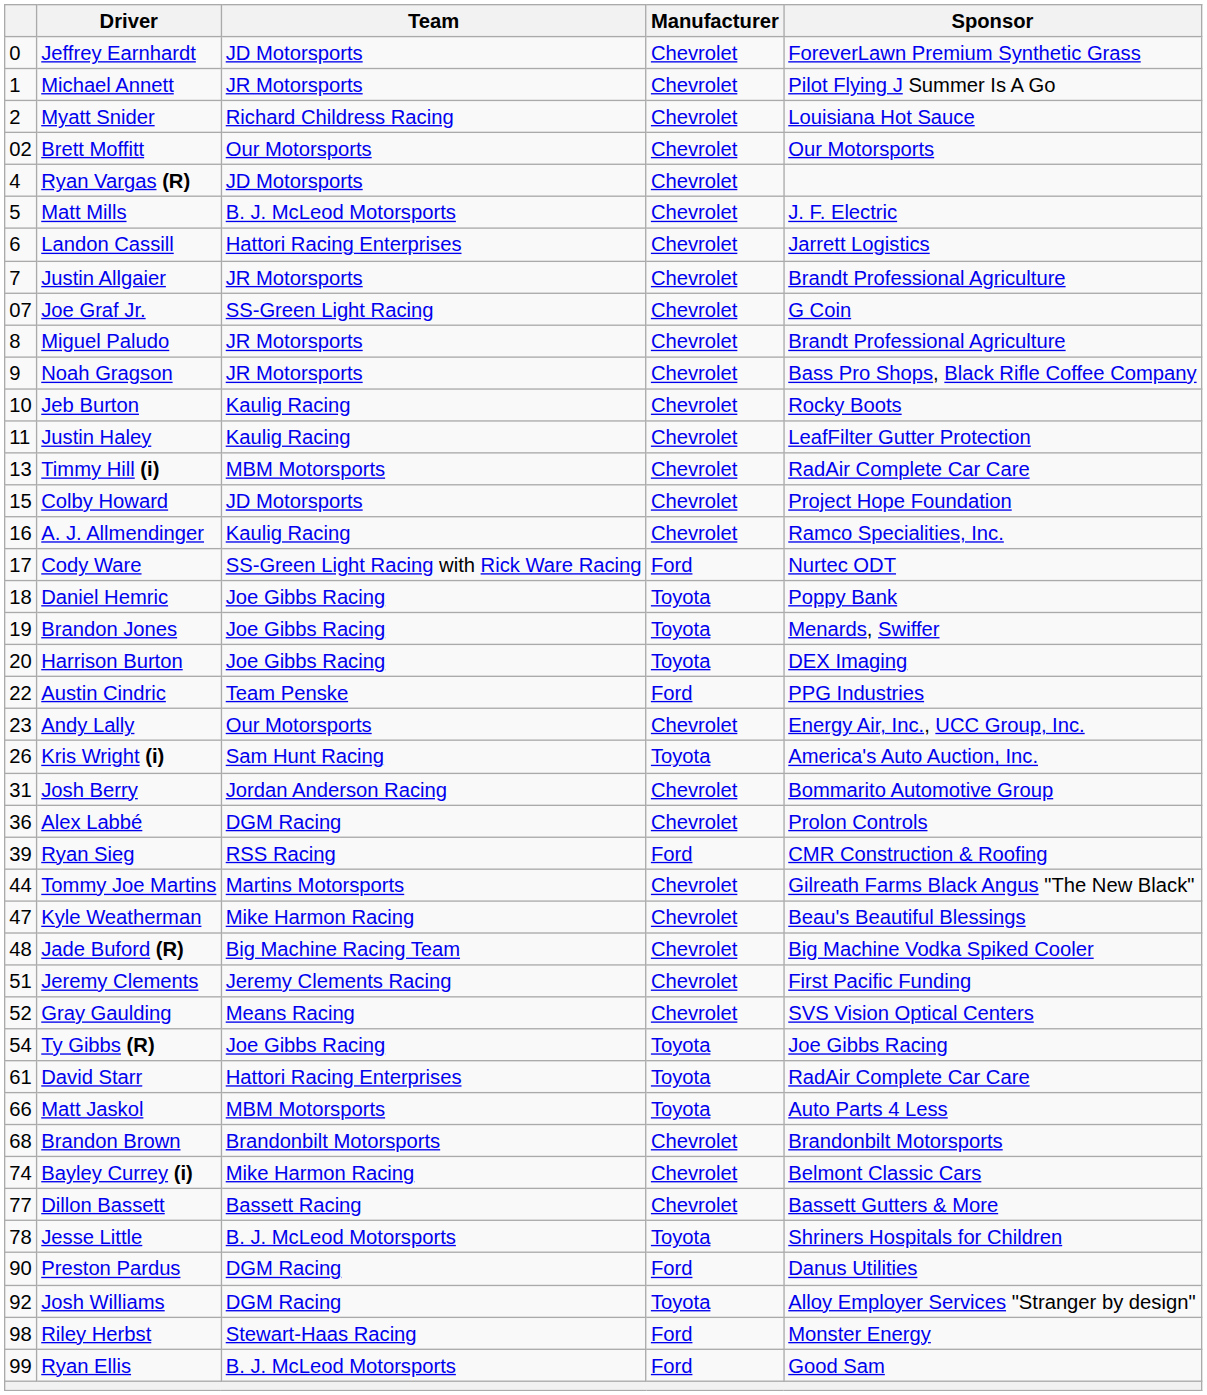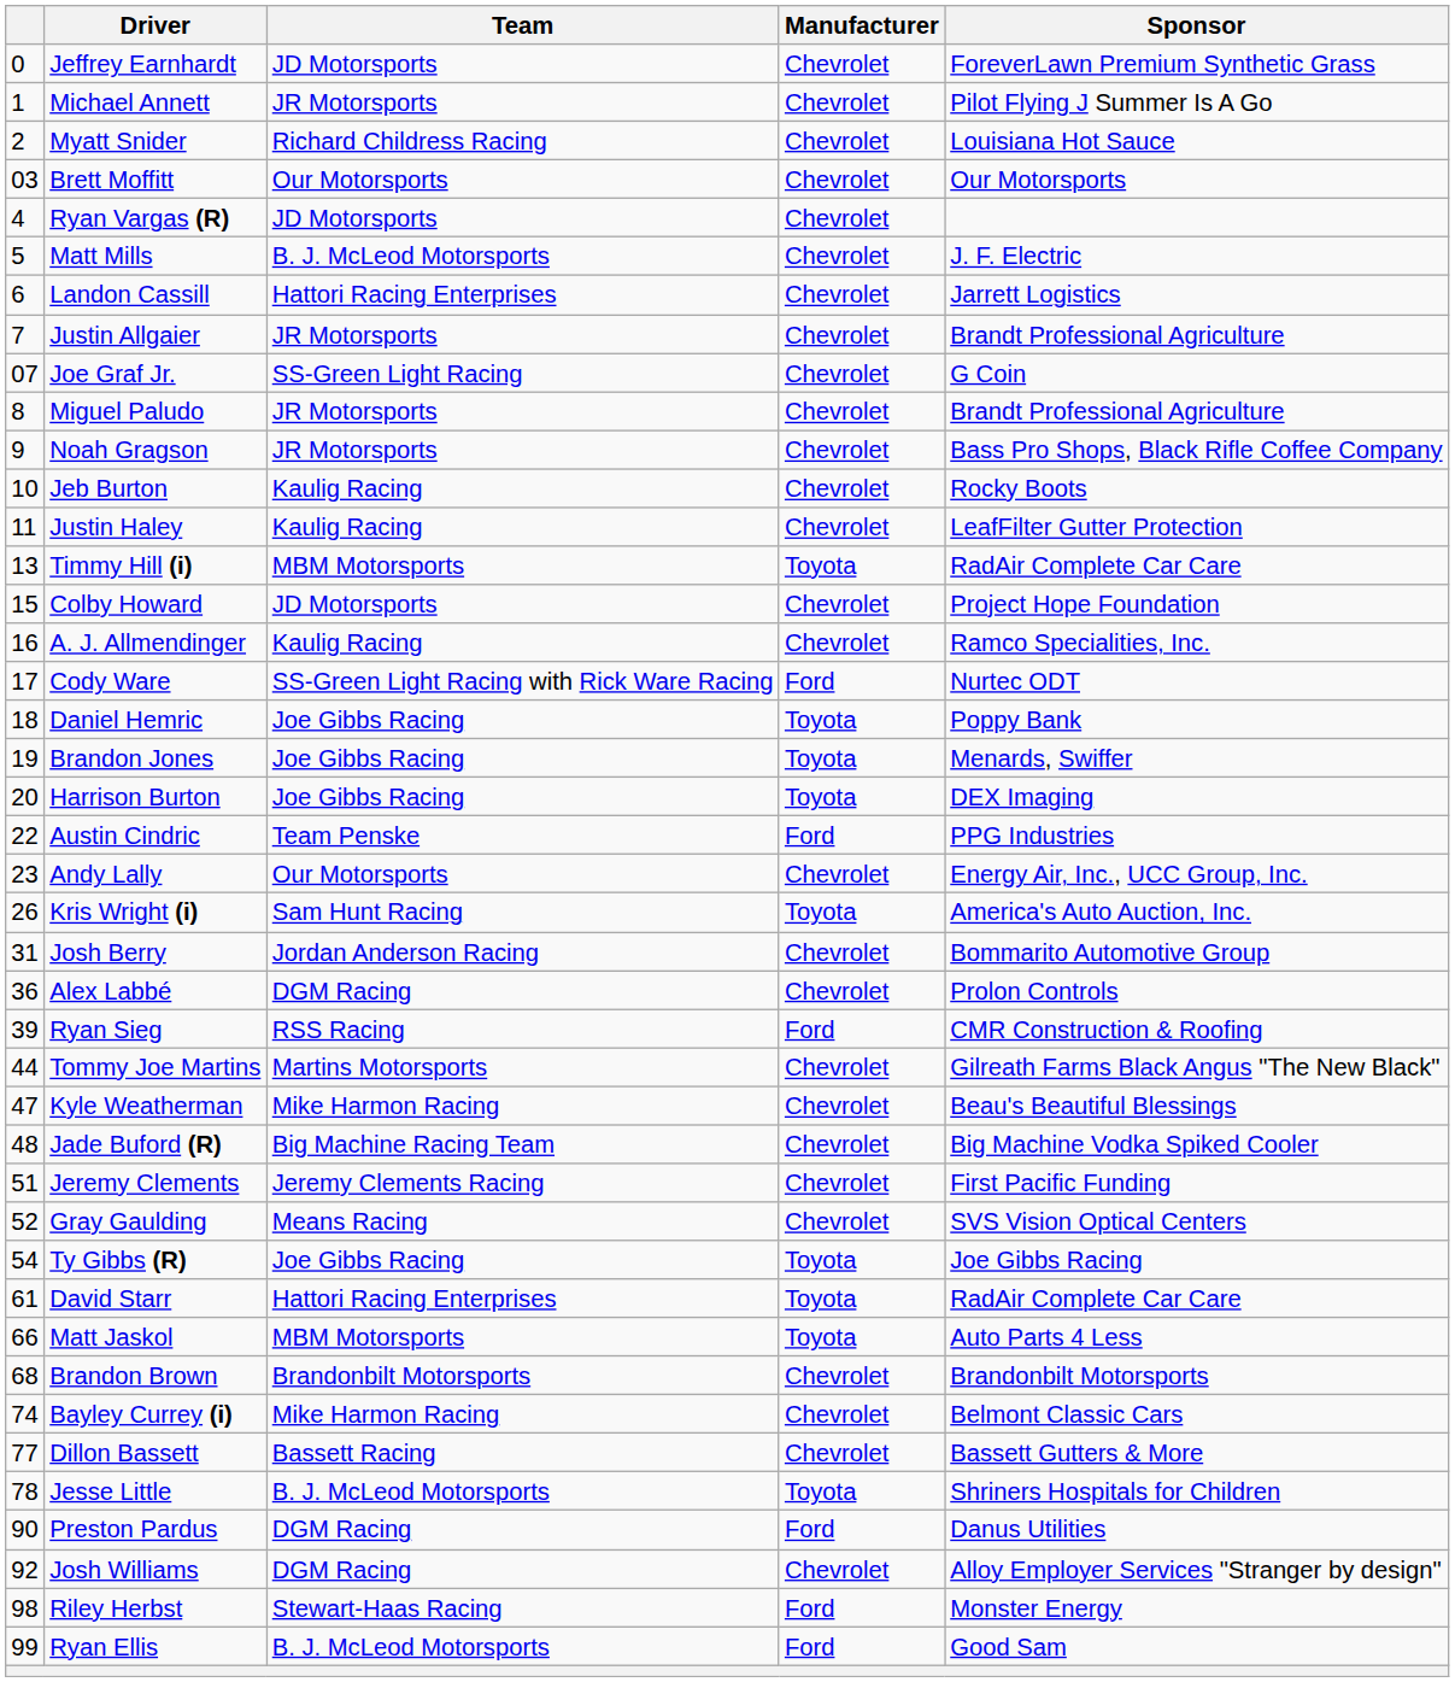 <table class="wikitable" style="font-size:95%">
 <tr>
 <th></th>
 <th>Driver</th>
 <th>Team</th>
 <th>Manufacturer</th>
 <th>Sponsor</th>
 </tr>
 <tr>
 <td>0</td>
 <td><a href='#'>Jeffrey Earnhardt</a></td>
 <td><a href='#'>JD Motorsports</a></td>
 <td><a href='#'>Chevrolet</a></td>
 <td><a href='#'>ForeverLawn Premium Synthetic Grass</a></td>
 </tr>
 <tr>
 <td>1</td>
 <td><a href='#'>Michael Annett</a></td>
 <td><a href='#'>JR Motorsports</a></td>
 <td><a href='#'>Chevrolet</a></td>
 <td><a href='#'>Pilot Flying J</a> Summer Is A Go</td>
 </tr>
 <tr>
 <td>2</td>
 <td><a href='#'>Myatt Snider</a></td>
 <td><a href='#'>Richard Childress Racing</a></td>
 <td><a href='#'>Chevrolet</a></td>
 <td><a href='#'>Louisiana Hot Sauce</a></td>
 </tr>
 <tr>
-<td>02</td>
+<td>03</td>
 <td><a href='#'>Brett Moffitt</a></td>
 <td><a href='#'>Our Motorsports</a></td>
 <td><a href='#'>Chevrolet</a></td>
 <td><a href='#'>Our Motorsports</a></td>
 </tr>
 <tr>
 <td>4</td>
 <td><a href='#'>Ryan Vargas</a> <strong>(R)</strong></td>
 <td><a href='#'>JD Motorsports</a></td>
 <td><a href='#'>Chevrolet</a></td>
 <td></td>
 </tr>
 <tr>
 <td>5</td>
 <td><a href='#'>Matt Mills</a></td>
 <td><a href='#'>B. J. McLeod Motorsports</a></td>
 <td><a href='#'>Chevrolet</a></td>
 <td><a href='#'>J. F. Electric</a></td>
 </tr>
 <tr>
 <td>6</td>
 <td><a href='#'>Landon Cassill</a></td>
 <td><a href='#'>Hattori Racing Enterprises</a></td>
 <td><a href='#'>Chevrolet</a></td>
 <td><a href='#'>Jarrett Logistics</a></td>
 </tr>
 <tr>
 <td>7</td>
 <td><a href='#'>Justin Allgaier</a></td>
 <td><a href='#'>JR Motorsports</a></td>
 <td><a href='#'>Chevrolet</a></td>
 <td><a href='#'>Brandt Professional Agriculture</a></td>
 </tr>
 <tr>
 <td>07</td>
 <td><a href='#'>Joe Graf Jr.</a></td>
 <td><a href='#'>SS-Green Light Racing</a></td>
 <td><a href='#'>Chevrolet</a></td>
 <td><a href='#'>G Coin</a></td>
 </tr>
 <tr>
 <td>8</td>
 <td><a href='#'>Miguel Paludo</a></td>
 <td><a href='#'>JR Motorsports</a></td>
 <td><a href='#'>Chevrolet</a></td>
 <td><a href='#'>Brandt Professional Agriculture</a></td>
 </tr>
 <tr>
 <td>9</td>
 <td><a href='#'>Noah Gragson</a></td>
 <td><a href='#'>JR Motorsports</a></td>
 <td><a href='#'>Chevrolet</a></td>
 <td><a href='#'>Bass Pro Shops</a>, <a href='#'>Black Rifle Coffee Company</a></td>
 </tr>
 <tr>
 <td>10</td>
 <td><a href='#'>Jeb Burton</a></td>
 <td><a href='#'>Kaulig Racing</a></td>
 <td><a href='#'>Chevrolet</a></td>
 <td><a href='#'>Rocky Boots</a></td>
 </tr>
 <tr>
 <td>11</td>
 <td><a href='#'>Justin Haley</a></td>
 <td><a href='#'>Kaulig Racing</a></td>
 <td><a href='#'>Chevrolet</a></td>
 <td><a href='#'>LeafFilter Gutter Protection</a></td>
 </tr>
 <tr>
 <td>13</td>
 <td><a href='#'>Timmy Hill</a> <strong>(i)</strong></td>
 <td><a href='#'>MBM Motorsports</a></td>
-<td><a href='#'>Chevrolet</a></td>
+<td><a href='#'>Toyota</a></td>
 <td><a href='#'>RadAir Complete Car Care</a></td>
 </tr>
 <tr>
 <td>15</td>
 <td><a href='#'>Colby Howard</a></td>
 <td><a href='#'>JD Motorsports</a></td>
 <td><a href='#'>Chevrolet</a></td>
 <td><a href='#'>Project Hope Foundation</a></td>
 </tr>
 <tr>
 <td>16</td>
 <td><a href='#'>A. J. Allmendinger</a></td>
 <td><a href='#'>Kaulig Racing</a></td>
 <td><a href='#'>Chevrolet</a></td>
 <td><a href='#'>Ramco Specialities, Inc.</a></td>
 </tr>
 <tr>
 <td>17</td>
 <td><a href='#'>Cody Ware</a></td>
 <td><a href='#'>SS-Green Light Racing</a> with <a href='#'>Rick Ware Racing</a></td>
 <td><a href='#'>Ford</a></td>
 <td><a href='#'>Nurtec ODT</a></td>
 </tr>
 <tr>
 <td>18</td>
 <td><a href='#'>Daniel Hemric</a></td>
 <td><a href='#'>Joe Gibbs Racing</a></td>
 <td><a href='#'>Toyota</a></td>
 <td><a href='#'>Poppy Bank</a></td>
 </tr>
 <tr>
 <td>19</td>
 <td><a href='#'>Brandon Jones</a></td>
 <td><a href='#'>Joe Gibbs Racing</a></td>
 <td><a href='#'>Toyota</a></td>
 <td><a href='#'>Menards</a>, <a href='#'>Swiffer</a></td>
 </tr>
 <tr>
 <td>20</td>
 <td><a href='#'>Harrison Burton</a></td>
 <td><a href='#'>Joe Gibbs Racing</a></td>
 <td><a href='#'>Toyota</a></td>
 <td><a href='#'>DEX Imaging</a></td>
 </tr>
 <tr>
 <td>22</td>
 <td><a href='#'>Austin Cindric</a></td>
 <td><a href='#'>Team Penske</a></td>
 <td><a href='#'>Ford</a></td>
 <td><a href='#'>PPG Industries</a></td>
 </tr>
 <tr>
 <td>23</td>
 <td><a href='#'>Andy Lally</a></td>
 <td><a href='#'>Our Motorsports</a></td>
 <td><a href='#'>Chevrolet</a></td>
 <td><a href='#'>Energy Air, Inc.</a>, <a href='#'>UCC Group, Inc.</a></td>
 </tr>
 <tr>
 <td>26</td>
 <td><a href='#'>Kris Wright</a> <strong>(i)</strong></td>
 <td><a href='#'>Sam Hunt Racing</a></td>
 <td><a href='#'>Toyota</a></td>
 <td><a href='#'>America's Auto Auction, Inc.</a></td>
 </tr>
 <tr>
 <td>31</td>
 <td><a href='#'>Josh Berry</a></td>
 <td><a href='#'>Jordan Anderson Racing</a></td>
 <td><a href='#'>Chevrolet</a></td>
 <td><a href='#'>Bommarito Automotive Group</a></td>
 </tr>
 <tr>
 <td>36</td>
 <td><a href='#'>Alex Labbé</a></td>
 <td><a href='#'>DGM Racing</a></td>
 <td><a href='#'>Chevrolet</a></td>
 <td><a href='#'>Prolon Controls</a></td>
 </tr>
 <tr>
 <td>39</td>
 <td><a href='#'>Ryan Sieg</a></td>
 <td><a href='#'>RSS Racing</a></td>
 <td><a href='#'>Ford</a></td>
 <td><a href='#'>CMR Construction & Roofing</a></td>
 </tr>
 <tr>
 <td>44</td>
 <td><a href='#'>Tommy Joe Martins</a></td>
 <td><a href='#'>Martins Motorsports</a></td>
 <td><a href='#'>Chevrolet</a></td>
 <td><a href='#'>Gilreath Farms Black Angus</a> "The New Black"</td>
 </tr>
 <tr>
 <td>47</td>
 <td><a href='#'>Kyle Weatherman</a></td>
 <td><a href='#'>Mike Harmon Racing</a></td>
 <td><a href='#'>Chevrolet</a></td>
 <td><a href='#'>Beau's Beautiful Blessings</a></td>
 </tr>
 <tr>
 <td>48</td>
 <td><a href='#'>Jade Buford</a> <strong>(R)</strong></td>
 <td><a href='#'>Big Machine Racing Team</a></td>
 <td><a href='#'>Chevrolet</a></td>
 <td><a href='#'>Big Machine Vodka Spiked Cooler</a></td>
 </tr>
 <tr>
 <td>51</td>
 <td><a href='#'>Jeremy Clements</a></td>
 <td><a href='#'>Jeremy Clements Racing</a></td>
 <td><a href='#'>Chevrolet</a></td>
 <td><a href='#'>First Pacific Funding</a></td>
 </tr>
 <tr>
 <td>52</td>
 <td><a href='#'>Gray Gaulding</a></td>
 <td><a href='#'>Means Racing</a></td>
 <td><a href='#'>Chevrolet</a></td>
 <td><a href='#'>SVS Vision Optical Centers</a></td>
 </tr>
 <tr>
 <td>54</td>
 <td><a href='#'>Ty Gibbs</a> <strong>(R)</strong></td>
 <td><a href='#'>Joe Gibbs Racing</a></td>
 <td><a href='#'>Toyota</a></td>
 <td><a href='#'>Joe Gibbs Racing</a></td>
 </tr>
 <tr>
 <td>61</td>
 <td><a href='#'>David Starr</a></td>
 <td><a href='#'>Hattori Racing Enterprises</a></td>
 <td><a href='#'>Toyota</a></td>
 <td><a href='#'>RadAir Complete Car Care</a></td>
 </tr>
 <tr>
 <td>66</td>
 <td><a href='#'>Matt Jaskol</a></td>
 <td><a href='#'>MBM Motorsports</a></td>
 <td><a href='#'>Toyota</a></td>
 <td><a href='#'>Auto Parts 4 Less</a></td>
 </tr>
 <tr>
 <td>68</td>
 <td><a href='#'>Brandon Brown</a></td>
 <td><a href='#'>Brandonbilt Motorsports</a></td>
 <td><a href='#'>Chevrolet</a></td>
 <td><a href='#'>Brandonbilt Motorsports</a></td>
 </tr>
 <tr>
 <td>74</td>
 <td><a href='#'>Bayley Currey</a> <strong>(i)</strong></td>
 <td><a href='#'>Mike Harmon Racing</a></td>
 <td><a href='#'>Chevrolet</a></td>
 <td><a href='#'>Belmont Classic Cars</a></td>
 </tr>
 <tr>
 <td>77</td>
 <td><a href='#'>Dillon Bassett</a></td>
 <td><a href='#'>Bassett Racing</a></td>
 <td><a href='#'>Chevrolet</a></td>
 <td><a href='#'>Bassett Gutters & More</a></td>
 </tr>
 <tr>
 <td>78</td>
 <td><a href='#'>Jesse Little</a></td>
 <td><a href='#'>B. J. McLeod Motorsports</a></td>
 <td><a href='#'>Toyota</a></td>
 <td><a href='#'>Shriners Hospitals for Children</a></td>
 </tr>
 <tr>
 <td>90</td>
 <td><a href='#'>Preston Pardus</a></td>
 <td><a href='#'>DGM Racing</a></td>
 <td><a href='#'>Ford</a></td>
 <td><a href='#'>Danus Utilities</a></td>
 </tr>
 <tr>
 <td>92</td>
 <td><a href='#'>Josh Williams</a></td>
 <td><a href='#'>DGM Racing</a></td>
-<td><a href='#'>Toyota</a></td>
+<td><a href='#'>Chevrolet</a></td>
 <td><a href='#'>Alloy Employer Services</a> "Stranger by design"</td>
 </tr>
 <tr>
 <td>98</td>
 <td><a href='#'>Riley Herbst</a></td>
 <td><a href='#'>Stewart-Haas Racing</a></td>
 <td><a href='#'>Ford</a></td>
 <td><a href='#'>Monster Energy</a></td>
 </tr>
 <tr>
 <td>99</td>
 <td><a href='#'>Ryan Ellis</a></td>
 <td><a href='#'>B. J. McLeod Motorsports</a></td>
 <td><a href='#'>Ford</a></td>
 <td><a href='#'>Good Sam</a></td>
 </tr>
 <tr>
 <th colspan="7"></th>
 </tr>
 </table>
